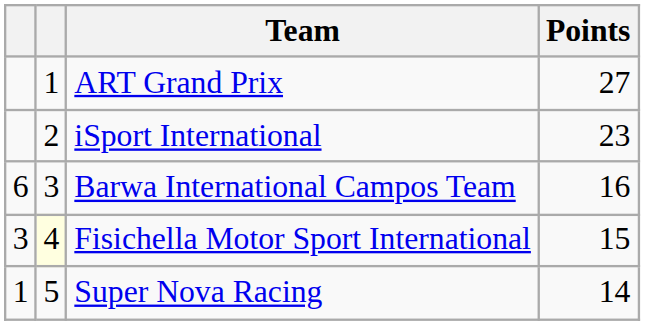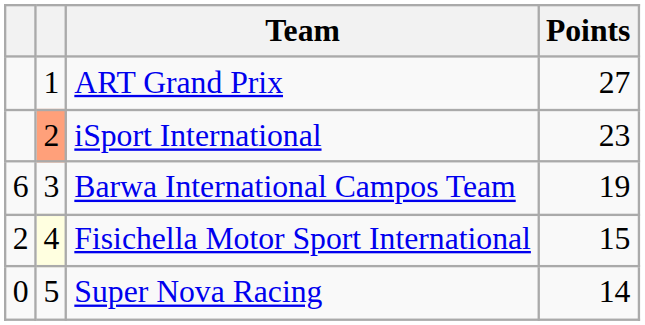 <table class="wikitable" style="font-size: 85%;">
 <tr>
 <th></th>
 <th></th>
 <th>Team</th>
 <th>Points</th>
 </tr>
 <tr>
 <td align="left"></td>
 <td align="center">1</td>
 <td> <a href='#'>ART Grand Prix</a></td>
 <td align="right">27</td>
 </tr>
 <tr>
 <td align="left"></td>
-<td align="center">2</td>
+<td align="center" style="background: lightsalmon;">2</td>
 <td> <a href='#'>iSport International</a></td>
 <td align="right">23</td>
 </tr>
 <tr>
 <td align="left"> 6</td>
 <td align="center">3</td>
 <td> <a href='#'>Barwa International Campos Team</a></td>
-<td align="right">16</td>
+<td align="right">19</td>
 </tr>
 <tr>
-<td align="left"> 3</td>
+<td align="left"> 2</td>
 <td align="center" style="background: lightyellow;">4</td>
 <td> <a href='#'>Fisichella Motor Sport International</a></td>
 <td align="right">15</td>
 </tr>
 <tr>
-<td align="left"> 1</td>
+<td align="left"> 0</td>
 <td align="center">5</td>
 <td> <a href='#'>Super Nova Racing</a></td>
 <td align="right">14</td>
 </tr>
 </table>
